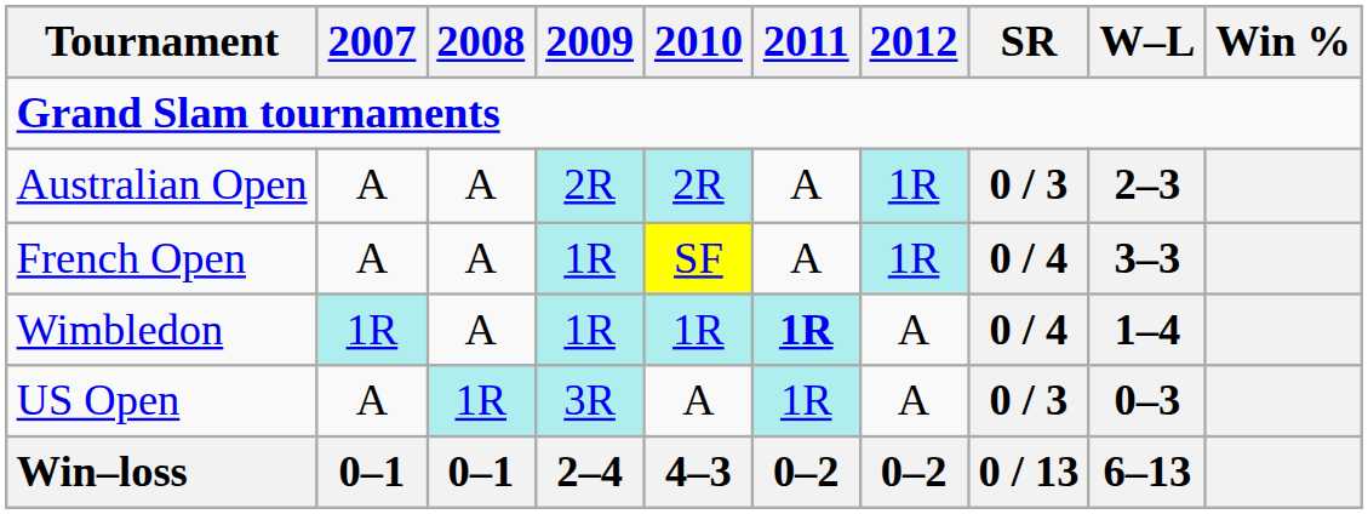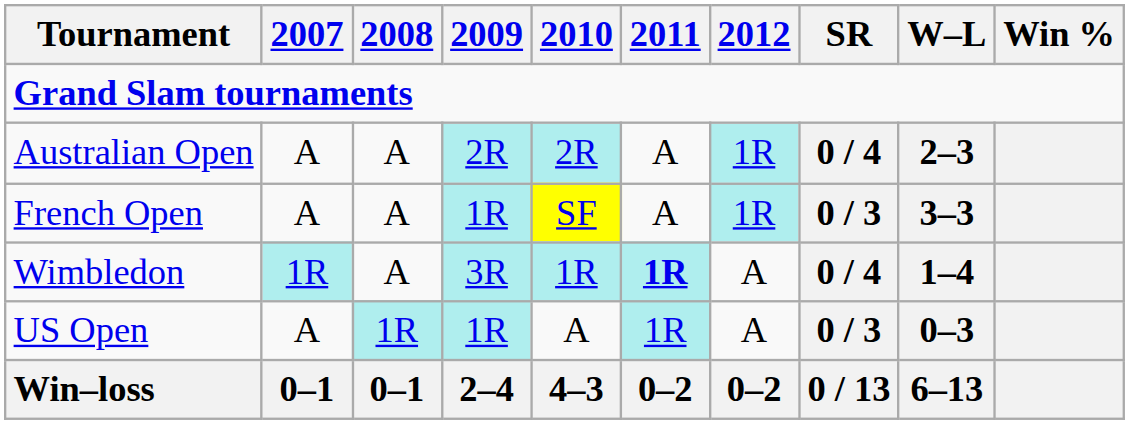 <table class=wikitable style=text-align:center;font-size:97%>
 <tr>
 <th>Tournament</th>
 <th><a href='#'>2007</a></th>
 <th><a href='#'>2008</a></th>
 <th><a href='#'>2009</a></th>
 <th><a href='#'>2010</a></th>
 <th><a href='#'>2011</a></th>
 <th><a href='#'>2012</a></th>
 <th>SR</th>
 <th>W–L</th>
 <th>Win %</th>
 </tr>
 <tr>
 <td colspan=17; style="text-align:left;"><a href='#'><strong>Grand Slam tournaments</strong></a></td>
 </tr>
 <tr>
 <td align=left><a href='#'>Australian Open</a></td>
 <td>A</td>
 <td>A</td>
 <td bgcolor=afeeee><a href='#'>2R</a></td>
 <td bgcolor=afeeee><a href='#'>2R</a></td>
 <td>A</td>
 <td bgcolor=afeeee><a href='#'>1R</a></td>
-<th>0 / 3</th>
+<th>0 / 4</th>
 <th>2–3</th>
 <th></th>
 </tr>
 <tr>
 <td align=left><a href='#'>French Open</a></td>
 <td>A</td>
 <td>A</td>
 <td bgcolor=afeeee><a href='#'>1R</a></td>
 <td bgcolor=yellow><a href='#'>SF</a></td>
 <td>A</td>
 <td bgcolor=afeeee><a href='#'>1R</a></td>
-<th>0 / 4</th>
+<th>0 / 3</th>
 <th>3–3</th>
 <th></th>
 </tr>
 <tr>
 <td align=left><a href='#'>Wimbledon</a></td>
 <td bgcolor=afeeee><a href='#'>1R</a></td>
 <td>A</td>
-<td bgcolor=afeeee><a href='#'>1R</a></td>
+<td bgcolor=afeeee><a href='#'>3R</a></td>
 <td bgcolor=afeeee><a href='#'>1R</a></td>
 <td bgcolor=afeeee><strong><a href='#'>1R</a></strong></td>
 <td>A</td>
 <th>0 / 4</th>
 <th>1–4</th>
 <th></th>
 </tr>
 <tr>
 <td align=left><a href='#'>US Open</a></td>
 <td>A</td>
 <td bgcolor=afeeee><a href='#'>1R</a></td>
-<td bgcolor=afeeee><a href='#'>3R</a></td>
+<td bgcolor=afeeee><a href='#'>1R</a></td>
 <td>A</td>
 <td bgcolor=afeeee><a href='#'>1R</a></td>
 <td>A</td>
 <th>0 / 3</th>
 <th>0–3</th>
 <th></th>
 </tr>
 <tr>
 <th style=text-align:left>Win–loss</th>
 <th>0–1</th>
 <th>0–1</th>
 <th>2–4</th>
 <th>4–3</th>
 <th>0–2</th>
 <th>0–2</th>
 <th>0 / 13</th>
 <th>6–13</th>
 <th></th>
 </tr>
 </table>
